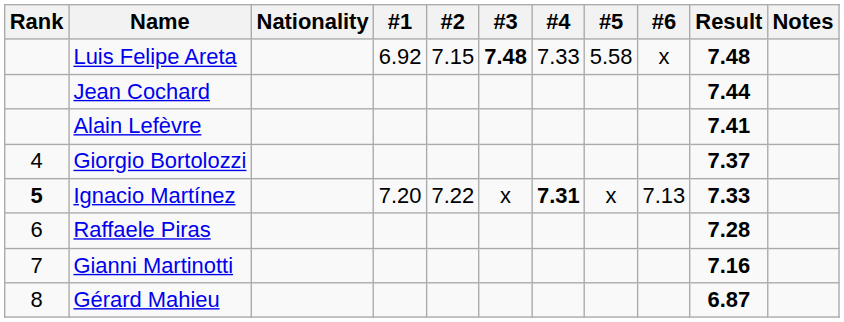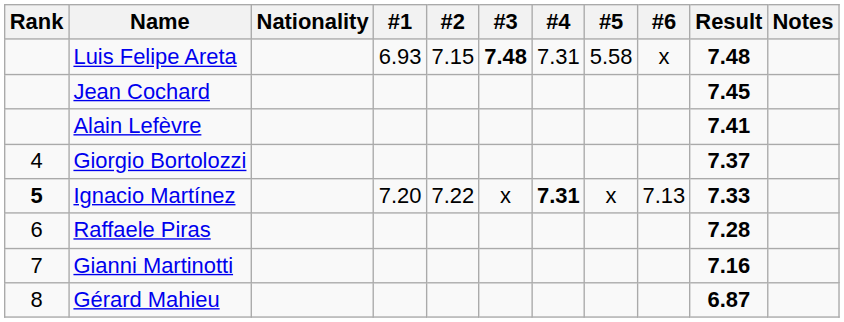 <table class="wikitable sortable" style="text-align:center">
 <tr>
 <th>Rank</th>
 <th>Name</th>
 <th>Nationality</th>
 <th>#1</th>
 <th>#2</th>
 <th>#3</th>
 <th>#4</th>
 <th>#5</th>
 <th>#6</th>
 <th>Result</th>
 <th>Notes</th>
 </tr>
 <tr>
 <td></td>
 <td align=left><a href='#'>Luis Felipe Areta</a></td>
 <td align=left></td>
-<td>6.92</td>
+<td>6.93</td>
 <td>7.15</td>
 <td><strong>7.48</strong></td>
-<td>7.33</td>
+<td>7.31</td>
 <td>5.58</td>
 <td>x</td>
 <td><strong>7.48</strong></td>
 <td></td>
 </tr>
 <tr>
 <td></td>
 <td align=left><a href='#'>Jean Cochard</a></td>
 <td align=left></td>
 <td></td>
 <td></td>
 <td></td>
 <td></td>
 <td></td>
 <td></td>
-<td><strong>7.44</strong></td>
+<td><strong>7.45</strong></td>
 <td></td>
 </tr>
 <tr>
 <td></td>
 <td align=left><a href='#'>Alain Lefèvre</a></td>
 <td align=left></td>
 <td></td>
 <td></td>
 <td></td>
 <td></td>
 <td></td>
 <td></td>
 <td><strong>7.41</strong></td>
 <td></td>
 </tr>
 <tr>
 <td>4</td>
 <td align=left><a href='#'>Giorgio Bortolozzi</a></td>
 <td align=left></td>
 <td></td>
 <td></td>
 <td></td>
 <td></td>
 <td></td>
 <td></td>
 <td><strong>7.37</strong></td>
 <td></td>
 </tr>
 <tr>
 <td><strong>5</strong></td>
 <td align=left><a href='#'>Ignacio Martínez</a></td>
 <td align=left></td>
 <td>7.20</td>
 <td>7.22</td>
 <td>x</td>
 <td><strong>7.31</strong></td>
 <td>x</td>
 <td>7.13</td>
 <td><strong>7.33</strong></td>
 <td></td>
 </tr>
 <tr>
 <td>6</td>
 <td align=left><a href='#'>Raffaele Piras</a></td>
 <td align=left></td>
 <td></td>
 <td></td>
 <td></td>
 <td></td>
 <td></td>
 <td></td>
 <td><strong>7.28</strong></td>
 <td></td>
 </tr>
 <tr>
 <td>7</td>
 <td align=left><a href='#'>Gianni Martinotti</a></td>
 <td align=left></td>
 <td></td>
 <td></td>
 <td></td>
 <td></td>
 <td></td>
 <td></td>
 <td><strong>7.16</strong></td>
 <td></td>
 </tr>
 <tr>
 <td>8</td>
 <td align=left><a href='#'>Gérard Mahieu</a></td>
 <td align=left></td>
 <td></td>
 <td></td>
 <td></td>
 <td></td>
 <td></td>
 <td></td>
 <td><strong>6.87</strong></td>
 <td></td>
 </tr>
 </table>
